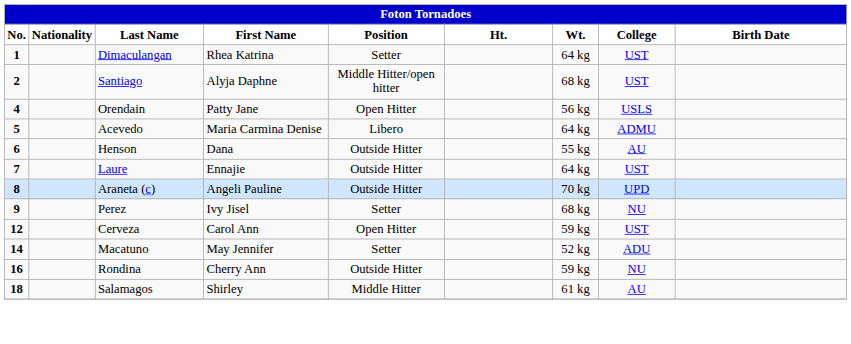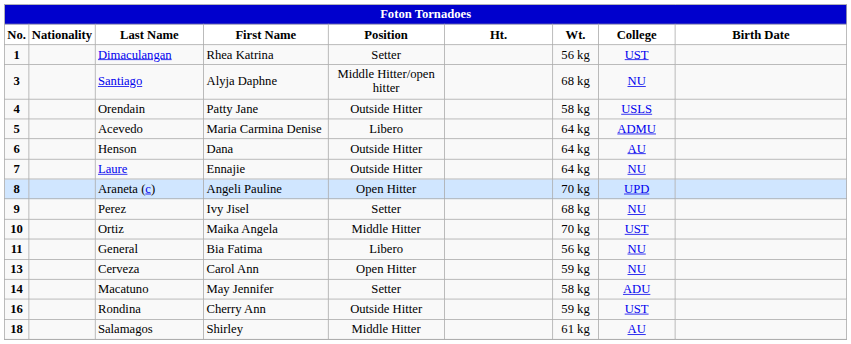 <table class="wikitable" style="text-align:center;">
 <tr>
 <td colspan="9" style= "background:#0000CD; color:white; text-align: center"><strong>Foton Tornadoes</strong></td>
 </tr>
 <tr>
 <th width=3px style="background: White; color: Black; text-align: center"><strong>No.</strong></th>
 <th width=5px style="background: White; color: Black; text-align: center"><strong>Nationality</strong></th>
 <th width=130px style="background: White; color: Black">Last Name</th>
 <th width=150px style="background: White; color: Black">First Name</th>
 <th width=140px style="background: White; color: Black">Position</th>
 <th width=130px style="background: White; color: Black">Ht.</th>
 <th width=50px style="background: White; color: Black">Wt.</th>
 <th width=90px style="background: White; color: Black">College</th>
 <th width=210px style="background: White; color: Black">Birth Date</th>
 </tr>
 <tr>
 <td><strong>1</strong></td>
 <td></td>
 <td style="text-align: left"><a href='#'>Dimaculangan</a></td>
 <td style="text-align: left">Rhea Katrina</td>
 <td>Setter</td>
 <td></td>
-<td>64 kg</td>
+<td>56 kg</td>
 <td><a href='#'>UST</a></td>
 <td style="text-align: left"></td>
 </tr>
 <tr>
-<td><strong>2</strong></td>
+<td><strong>3</strong></td>
 <td></td>
 <td style="text-align: left"><a href='#'>Santiago</a></td>
 <td style="text-align: left">Alyja Daphne</td>
 <td>Middle Hitter/open hitter</td>
 <td></td>
 <td>68 kg</td>
-<td><a href='#'>UST</a></td>
+<td><a href='#'>NU</a></td>
 <td style="text-align: left"></td>
 </tr>
 <tr>
 <td><strong>4</strong></td>
 <td></td>
 <td style="text-align: left">Orendain</td>
 <td style="text-align: left">Patty Jane</td>
-<td>Open Hitter</td>
+<td>Outside Hitter</td>
 <td></td>
-<td>56 kg</td>
+<td>58 kg</td>
 <td><a href='#'>USLS</a></td>
 <td style="text-align: left"></td>
 </tr>
 <tr>
 <td><strong>5</strong></td>
 <td></td>
 <td style="text-align: left">Acevedo</td>
 <td style="text-align: left">Maria Carmina Denise</td>
 <td>Libero</td>
 <td></td>
 <td>64 kg</td>
 <td><a href='#'>ADMU</a></td>
 <td style="text-align: left"></td>
 </tr>
 <tr>
 <td><strong>6</strong></td>
 <td></td>
 <td style="text-align: left">Henson</td>
 <td style="text-align: left">Dana</td>
 <td>Outside Hitter</td>
 <td></td>
-<td>55 kg</td>
+<td>64 kg</td>
 <td><a href='#'>AU</a></td>
 <td style="text-align: left"></td>
 </tr>
 <tr>
 <td><strong>7</strong></td>
 <td></td>
 <td style="text-align: left"><a href='#'>Laure</a></td>
 <td style="text-align: left">Ennajie</td>
 <td>Outside Hitter</td>
 <td></td>
 <td>64 kg</td>
-<td><a href='#'>UST</a></td>
+<td><a href='#'>NU</a></td>
 <td style="text-align: left"></td>
 </tr>
 <tr bgcolor=#D0E6FF>
 <td><strong>8</strong></td>
 <td></td>
 <td style="text-align: left">Araneta (<a href='#'>c</a>)</td>
 <td style="text-align: left">Angeli Pauline</td>
-<td>Outside Hitter</td>
+<td>Open Hitter</td>
 <td></td>
 <td>70 kg</td>
 <td><a href='#'>UPD</a></td>
 <td style="text-align: left"></td>
 </tr>
 <tr>
 <td><strong>9</strong></td>
 <td></td>
 <td style="text-align: left">Perez</td>
 <td style="text-align: left">Ivy Jisel</td>
 <td>Setter</td>
 <td></td>
 <td>68 kg</td>
 <td><a href='#'>NU</a></td>
 <td style="text-align: left"></td>
 </tr>
 <tr>
-<td><strong>12</strong></td>
+<td><strong>10</strong></td>
+<td></td>
+<td style="text-align: left">Ortiz</td>
+<td style="text-align: left">Maika Angela</td>
+<td>Middle Hitter</td>
+<td></td>
+<td>70 kg</td>
+<td><a href='#'>UST</a></td>
+<td style="text-align: left"></td>
+</tr>
+<tr>
+<td><strong>11</strong></td>
+<td></td>
+<td style="text-align: left">General</td>
+<td style="text-align: left">Bia Fatima</td>
+<td>Libero</td>
+<td></td>
+<td>56 kg</td>
+<td><a href='#'>NU</a></td>
+<td style="text-align: left"></td>
+</tr>
+<tr>
+<td><strong>13</strong></td>
 <td></td>
 <td style="text-align: left">Cerveza</td>
 <td style="text-align: left">Carol Ann</td>
 <td>Open Hitter</td>
 <td></td>
 <td>59 kg</td>
-<td><a href='#'>UST</a></td>
+<td><a href='#'>NU</a></td>
 <td style="text-align: left"></td>
 </tr>
 <tr>
 <td><strong>14</strong></td>
 <td></td>
 <td style="text-align: left">Macatuno</td>
 <td style="text-align: left">May Jennifer</td>
 <td>Setter</td>
 <td></td>
-<td>52 kg</td>
+<td>58 kg</td>
 <td><a href='#'>ADU</a></td>
 <td style="text-align: left"></td>
 </tr>
 <tr>
 <td><strong>16</strong></td>
 <td></td>
 <td style="text-align: left">Rondina</td>
 <td style="text-align: left">Cherry Ann</td>
 <td>Outside Hitter</td>
 <td></td>
 <td>59 kg</td>
-<td><a href='#'>NU</a></td>
+<td><a href='#'>UST</a></td>
 <td style="text-align: left"></td>
 </tr>
 <tr>
 <td><strong>18</strong></td>
 <td></td>
 <td style="text-align: left">Salamagos</td>
 <td style="text-align: left">Shirley</td>
 <td>Middle Hitter</td>
 <td></td>
 <td>61 kg</td>
 <td><a href='#'>AU</a></td>
 <td style="text-align: left"></td>
 </tr>
 <tr>
 </tr>
 </table>
